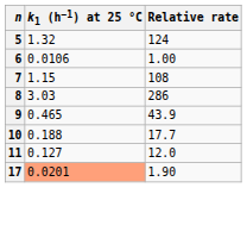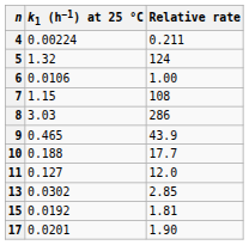 <table class="wikitable sortable floatright">
 <tr>
 <th style="text-align: right;"><em>n</em></th>
 <th><em>k</em><sub>1</sub> (h<sup>−1</sup>) at 25 °C</th>
 <th>Relative rate</th>
+</tr>
+<tr>
+<th style="text-align: right;">4</th>
+<td>0.00224</td>
+<td>0.211</td>
 </tr>
 <tr>
 <th style="text-align: right;">5</th>
 <td>1.32</td>
 <td>124</td>
 </tr>
 <tr>
 <th style="text-align: right;">6</th>
 <td>0.0106</td>
 <td>1.00</td>
 </tr>
 <tr>
 <th style="text-align: right;">7</th>
 <td>1.15</td>
 <td>108</td>
 </tr>
 <tr>
 <th style="text-align: right;">8</th>
 <td>3.03</td>
 <td>286</td>
 </tr>
 <tr>
 <th style="text-align: right;">9</th>
 <td>0.465</td>
 <td>43.9</td>
 </tr>
 <tr>
 <th style="text-align: right;">10</th>
 <td>0.188</td>
 <td>17.7</td>
 </tr>
 <tr>
 <th style="text-align: right;">11</th>
 <td>0.127</td>
 <td>12.0</td>
 </tr>
 <tr>
+<th style="text-align: right;">13</th>
+<td>0.0302</td>
+<td>2.85</td>
+</tr>
+<tr>
+<th style="text-align: right;">15</th>
+<td>0.0192</td>
+<td>1.81</td>
+</tr>
+<tr>
 <th style="text-align: right;">17</th>
-<td style="background: lightsalmon;">0.0201</td>
+<td>0.0201</td>
 <td>1.90</td>
 </tr>
 </table>
